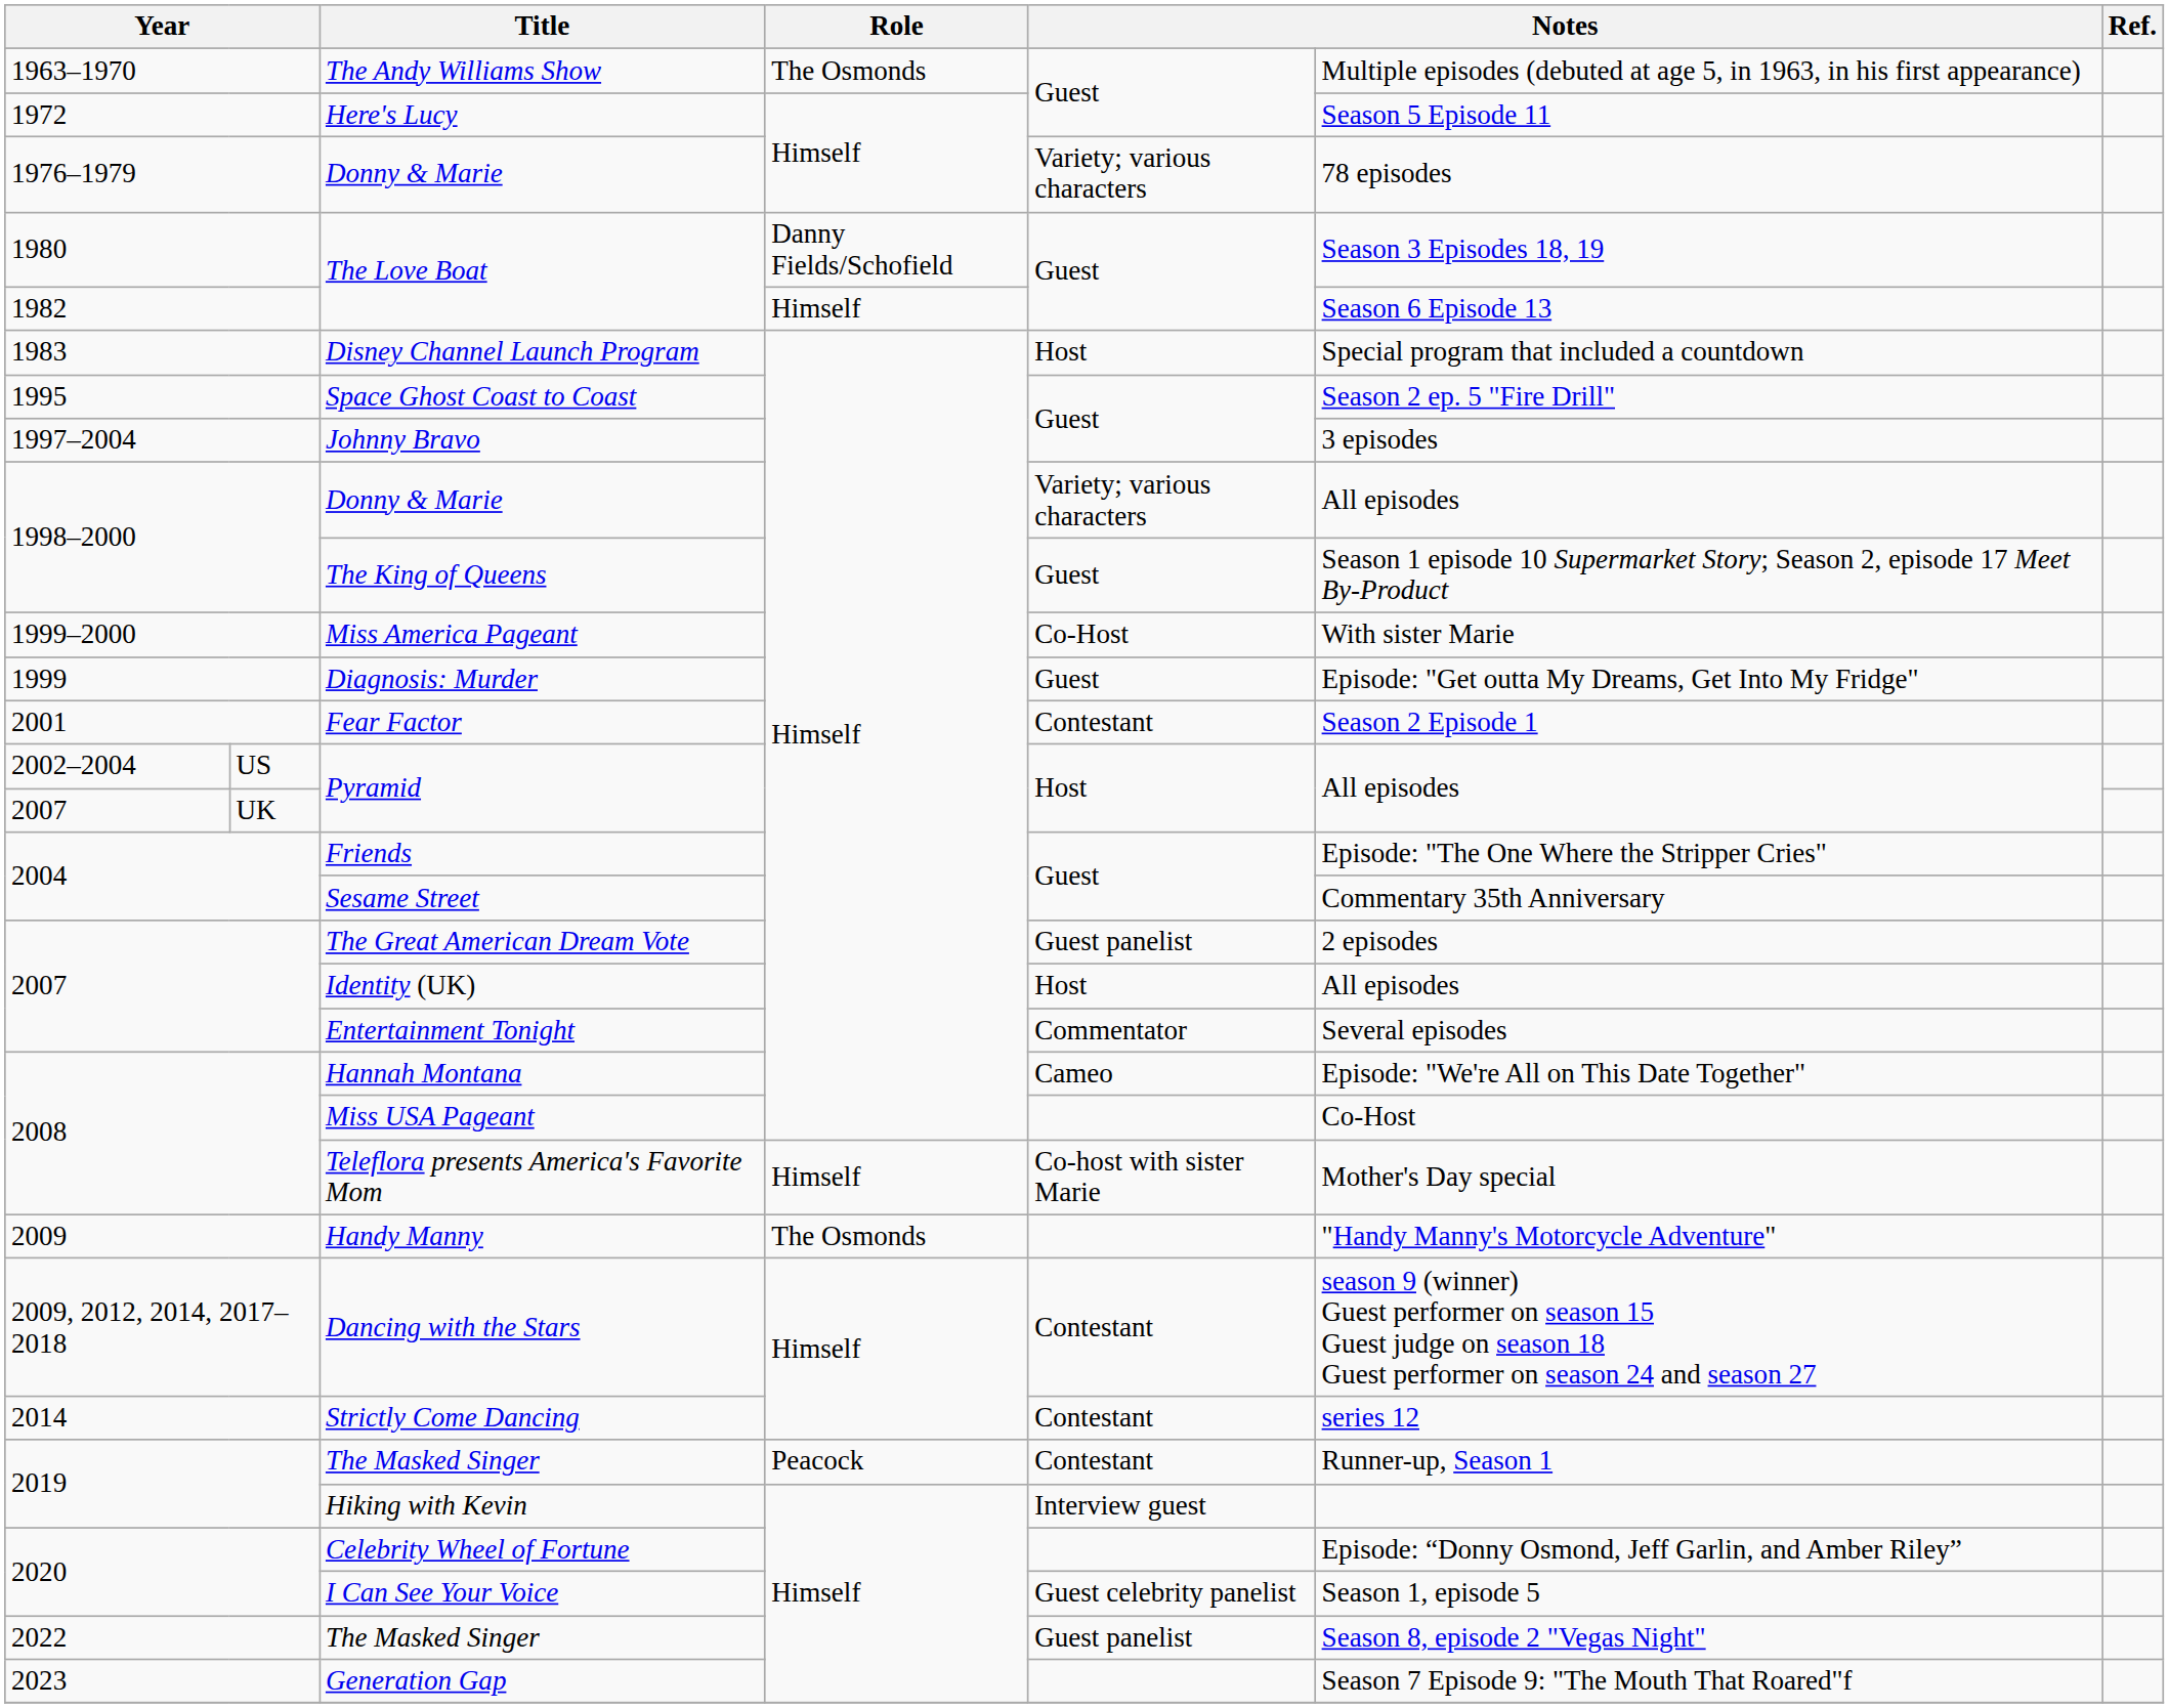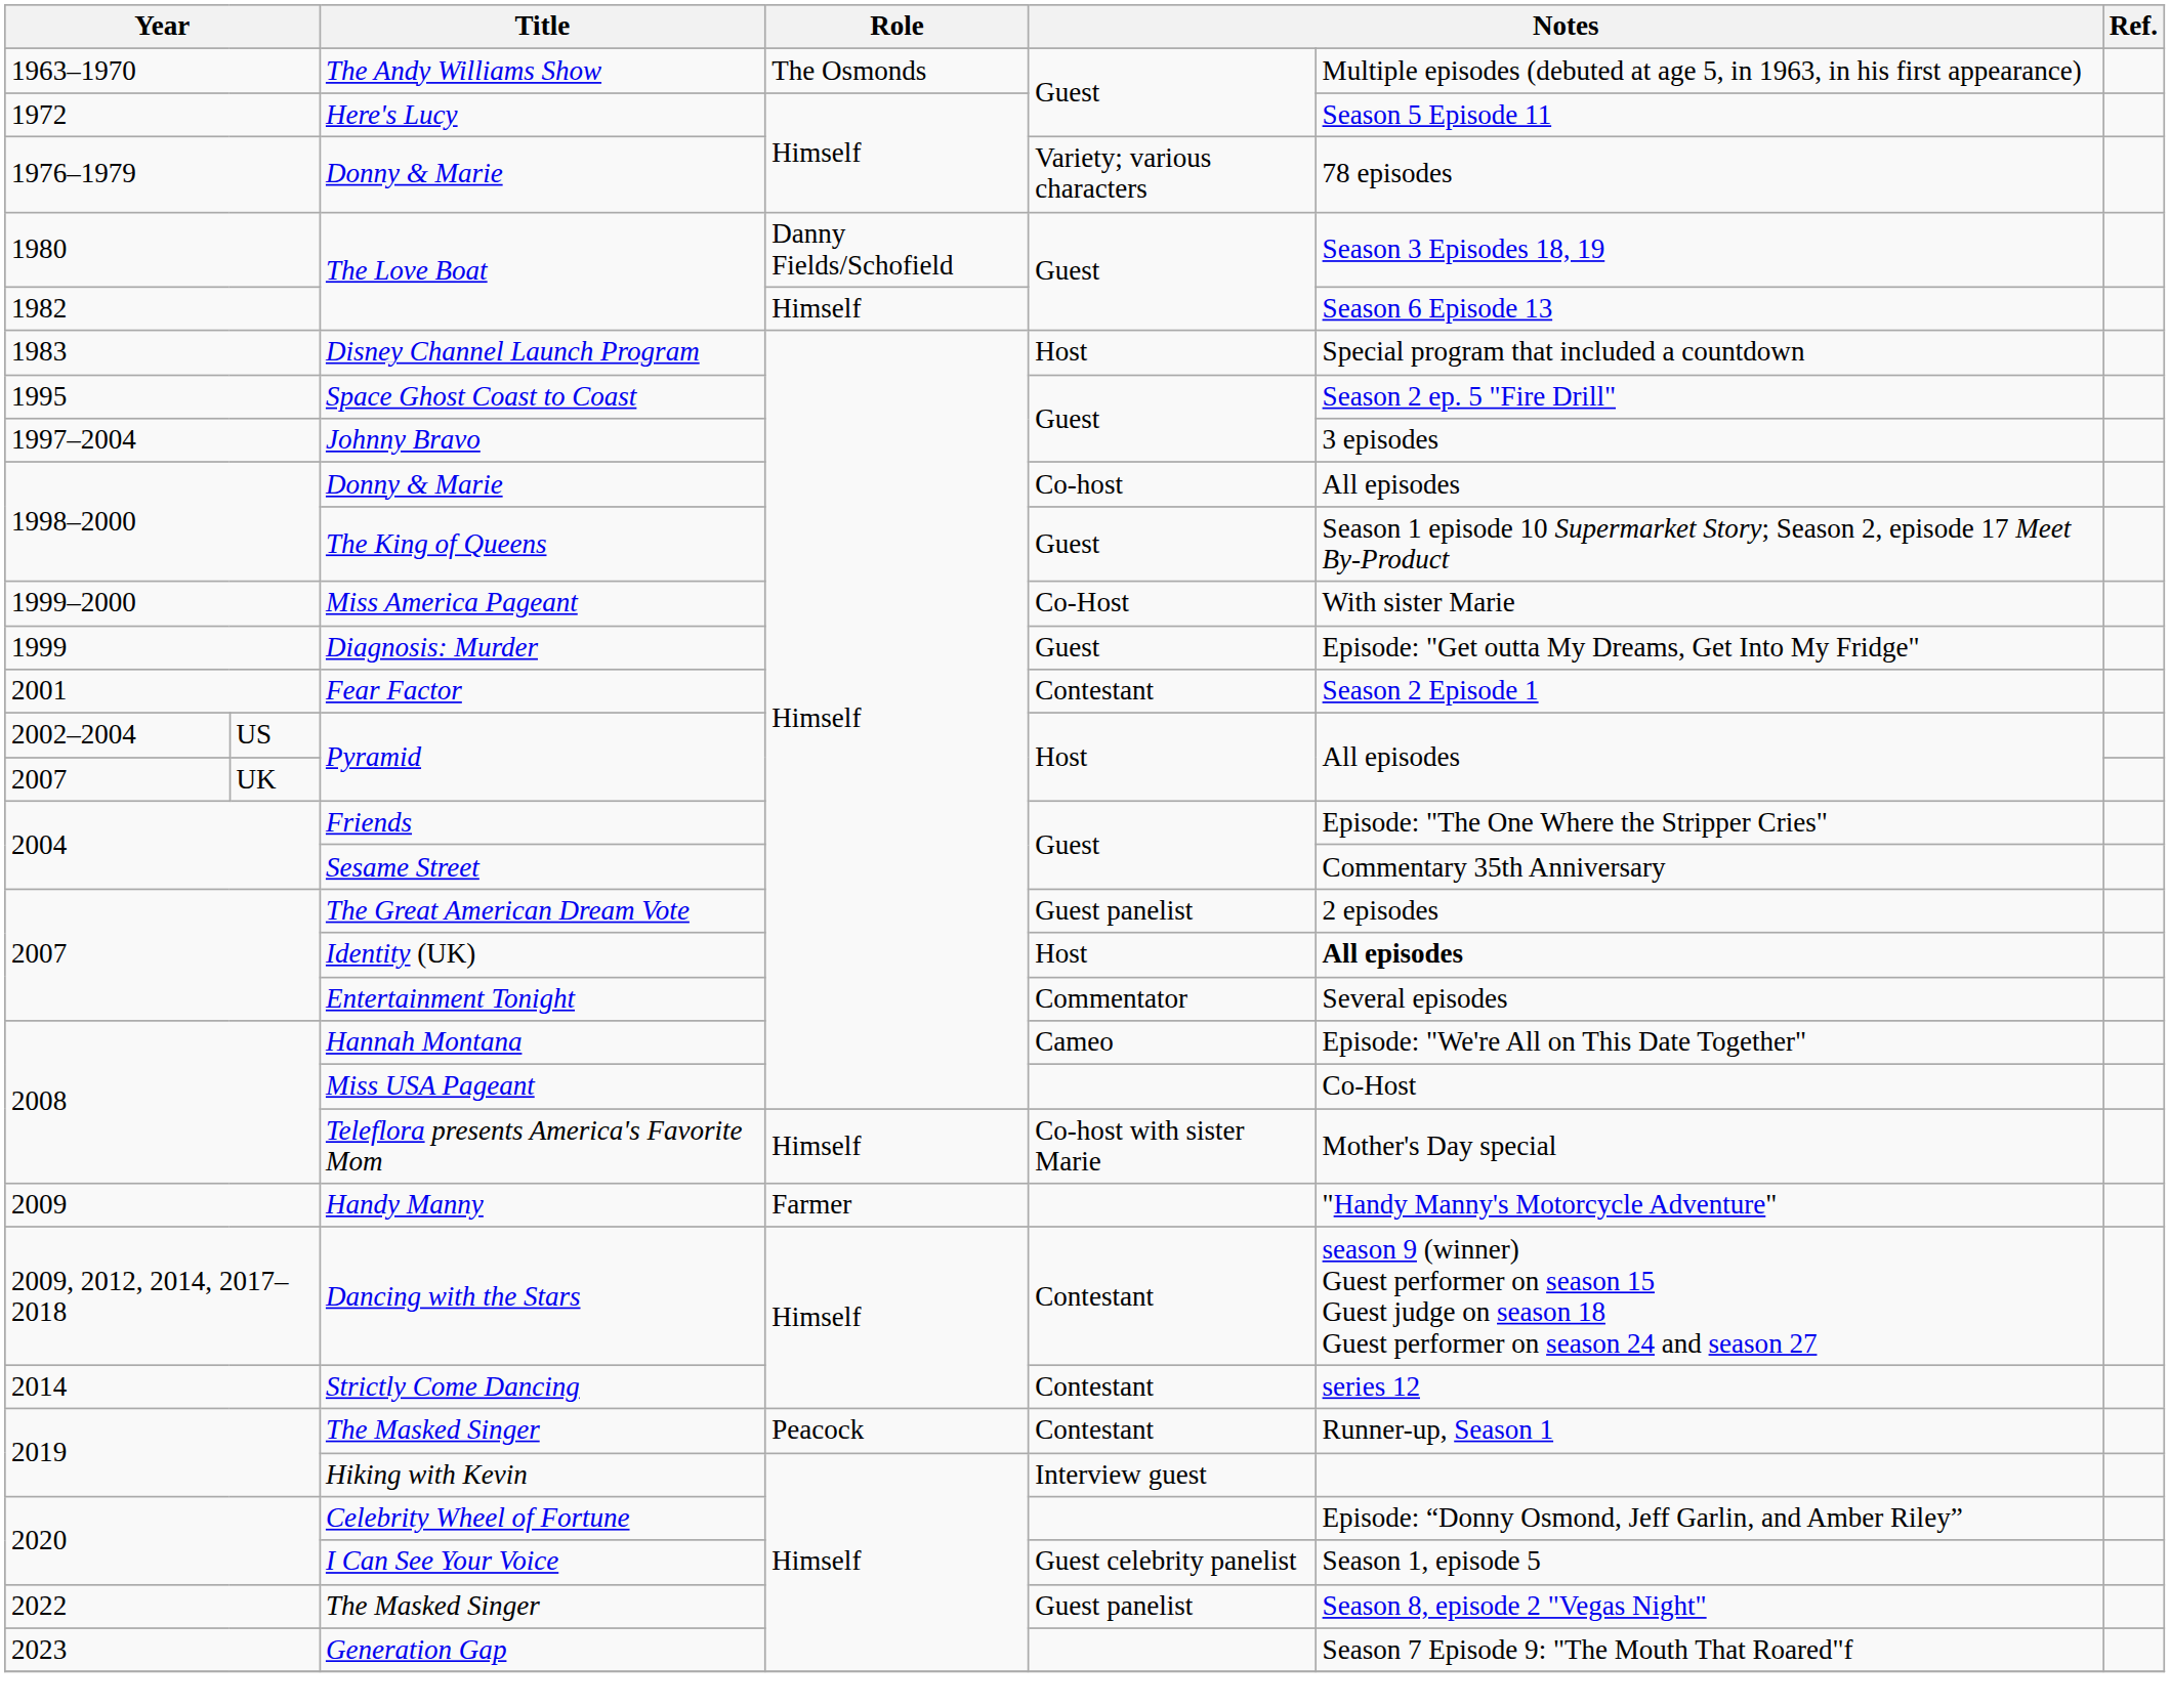 <table class="wikitable">
 <tr>
 <th colspan="2">Year</th>
 <th>Title</th>
 <th>Role</th>
 <th colspan="2">Notes</th>
 <th>Ref.</th>
 </tr>
 <tr>
 <td colspan="2">1963–1970</td>
 <td><em><a href='#'>The Andy Williams Show</a></em></td>
 <td>The Osmonds</td>
 <td rowspan="2">Guest</td>
 <td>Multiple episodes (debuted at age 5, in 1963, in his first appearance)</td>
 <td></td>
 </tr>
 <tr>
 <td colspan="2">1972</td>
 <td><em><a href='#'>Here's Lucy</a></em></td>
 <td rowspan="2">Himself</td>
 <td><a href='#'>Season 5 Episode 11</a></td>
 <td></td>
 </tr>
 <tr>
 <td colspan="2">1976–1979</td>
 <td><em><a href='#'>Donny & Marie</a></em></td>
 <td>Variety; various characters</td>
 <td>78 episodes</td>
 <td></td>
 </tr>
 <tr>
 <td colspan="2">1980</td>
 <td rowspan="2"><em><a href='#'>The Love Boat</a></em></td>
 <td>Danny Fields/Schofield</td>
 <td rowspan="2">Guest</td>
 <td><a href='#'>Season 3 Episodes 18, 19</a></td>
 <td></td>
 </tr>
 <tr>
 <td colspan="2">1982</td>
 <td>Himself</td>
 <td><a href='#'>Season 6 Episode 13</a></td>
 <td></td>
 </tr>
 <tr>
 <td colspan="2">1983</td>
 <td><em><a href='#'>Disney Channel Launch Program</a></em></td>
 <td rowspan="17">Himself</td>
 <td>Host</td>
 <td>Special program that included a countdown</td>
 <td></td>
 </tr>
 <tr>
 <td colspan="2">1995</td>
 <td><em><a href='#'>Space Ghost Coast to Coast</a></em></td>
 <td rowspan="2">Guest</td>
 <td><a href='#'>Season 2 ep. 5 "Fire Drill"</a></td>
 <td></td>
 </tr>
 <tr>
 <td colspan="2">1997–2004</td>
 <td><em><a href='#'>Johnny Bravo</a></em></td>
 <td>3 episodes</td>
 <td></td>
 </tr>
 <tr>
 <td colspan="2" rowspan="2">1998–2000</td>
 <td><em><a href='#'>Donny & Marie</a></em></td>
-<td>Variety; various characters</td>
+<td>Co-host</td>
 <td>All episodes</td>
 <td></td>
 </tr>
 <tr>
 <td><em><a href='#'>The King of Queens</a></em></td>
 <td>Guest</td>
 <td>Season 1 episode 10 <em>Supermarket Story</em>; Season 2, episode 17 <em>Meet By-Product</em></td>
 <td></td>
 </tr>
 <tr>
 <td colspan="2">1999–2000</td>
 <td><em><a href='#'>Miss America Pageant</a></em></td>
 <td>Co-Host</td>
 <td>With sister Marie</td>
 <td></td>
 </tr>
 <tr>
 <td colspan="2">1999</td>
 <td><em><a href='#'>Diagnosis: Murder</a></em></td>
 <td>Guest</td>
 <td>Episode: "Get outta My Dreams, Get Into My Fridge"</td>
 <td></td>
 </tr>
 <tr>
 <td colspan="2">2001</td>
 <td><em><a href='#'>Fear Factor</a></em></td>
 <td>Contestant</td>
 <td><a href='#'>Season 2 Episode 1</a></td>
 <td></td>
 </tr>
 <tr>
 <td>2002–2004</td>
 <td>US</td>
 <td rowspan="2"><em><a href='#'>Pyramid</a></em></td>
 <td rowspan="2">Host</td>
 <td rowspan="2">All episodes</td>
 <td></td>
 </tr>
 <tr>
 <td>2007</td>
 <td>UK</td>
 <td></td>
 </tr>
 <tr>
 <td colspan="2" rowspan="2">2004</td>
 <td><em><a href='#'>Friends</a></em></td>
 <td rowspan="2">Guest</td>
 <td>Episode: "The One Where the Stripper Cries"</td>
 <td></td>
 </tr>
 <tr>
 <td><em><a href='#'>Sesame Street</a></em></td>
 <td>Commentary 35th Anniversary</td>
 <td></td>
 </tr>
 <tr>
 <td colspan="2" rowspan="3">2007</td>
 <td><em><a href='#'>The Great American Dream Vote</a></em></td>
 <td>Guest panelist</td>
 <td>2 episodes</td>
 <td></td>
 </tr>
 <tr>
 <td><em><a href='#'>Identity</a></em> (UK)</td>
 <td>Host</td>
-<td>All episodes</td>
+<td><strong>All episodes</strong></td>
 <td></td>
 </tr>
 <tr>
 <td><em><a href='#'>Entertainment Tonight</a></em></td>
 <td>Commentator</td>
 <td>Several episodes</td>
 <td></td>
 </tr>
 <tr>
 <td colspan="2" rowspan="3">2008</td>
 <td><em><a href='#'>Hannah Montana</a></em></td>
 <td>Cameo</td>
 <td>Episode: "We're All on This Date Together"</td>
 <td></td>
 </tr>
 <tr>
 <td><em><a href='#'>Miss USA Pageant</a></em></td>
 <td></td>
 <td>Co-Host</td>
 <td></td>
 </tr>
 <tr>
 <td><em><a href='#'>Teleflora</a> presents America's Favorite Mom</em></td>
 <td>Himself</td>
 <td>Co-host with sister Marie</td>
 <td>Mother's Day special</td>
 <td></td>
 </tr>
 <tr>
 <td colspan="2">2009</td>
 <td><em><a href='#'>Handy Manny</a></em></td>
-<td>The Osmonds</td>
+<td>Farmer</td>
 <td></td>
 <td>"<a href='#'>Handy Manny's Motorcycle Adventure</a>"</td>
 </tr>
 <tr>
 <td colspan="2">2009, 2012, 2014, 2017–2018</td>
 <td><em><a href='#'>Dancing with the Stars</a></em></td>
 <td rowspan="2">Himself</td>
 <td>Contestant</td>
 <td><a href='#'>season 9</a> (winner)<br>Guest performer on <a href='#'>season 15</a><br>Guest judge on <a href='#'>season 18</a><br>Guest performer on <a href='#'>season 24</a> and <a href='#'>season 27</a></td>
 <td></td>
 </tr>
 <tr>
 <td colspan="2">2014</td>
 <td><em><a href='#'>Strictly Come Dancing</a></em></td>
 <td>Contestant</td>
 <td><a href='#'>series 12</a></td>
 </tr>
 <tr>
 <td colspan="2" rowspan="2">2019</td>
 <td><a href='#'><em>The Masked Singer</em></a></td>
 <td>Peacock</td>
 <td>Contestant</td>
 <td>Runner-up, <a href='#'>Season 1</a></td>
 <td></td>
 </tr>
 <tr>
 <td><em>Hiking with Kevin</em></td>
 <td rowspan="5">Himself</td>
 <td>Interview guest</td>
 <td></td>
 <td></td>
 </tr>
 <tr>
 <td colspan="2" rowspan="2">2020</td>
 <td><em><a href='#'>Celebrity Wheel of Fortune</a></em></td>
 <td></td>
 <td>Episode: “Donny Osmond, Jeff Garlin, and Amber Riley”</td>
 <td></td>
 </tr>
 <tr>
 <td><em><a href='#'>I Can See Your Voice</a></em></td>
 <td>Guest celebrity panelist</td>
 <td>Season 1, episode 5</td>
 <td></td>
 </tr>
 <tr>
 <td colspan="2">2022</td>
 <td><em>The Masked Singer</em></td>
 <td>Guest panelist</td>
 <td><a href='#'>Season 8, episode 2 "Vegas Night"</a></td>
 <td></td>
 </tr>
 <tr>
 <td colspan="2">2023</td>
 <td><em><a href='#'>Generation Gap</a></em></td>
 <td></td>
 <td>Season 7 Episode 9: "The Mouth That Roared"f</td>
 <td></td>
 </tr>
 <tr>
 </tr>
 </table>
